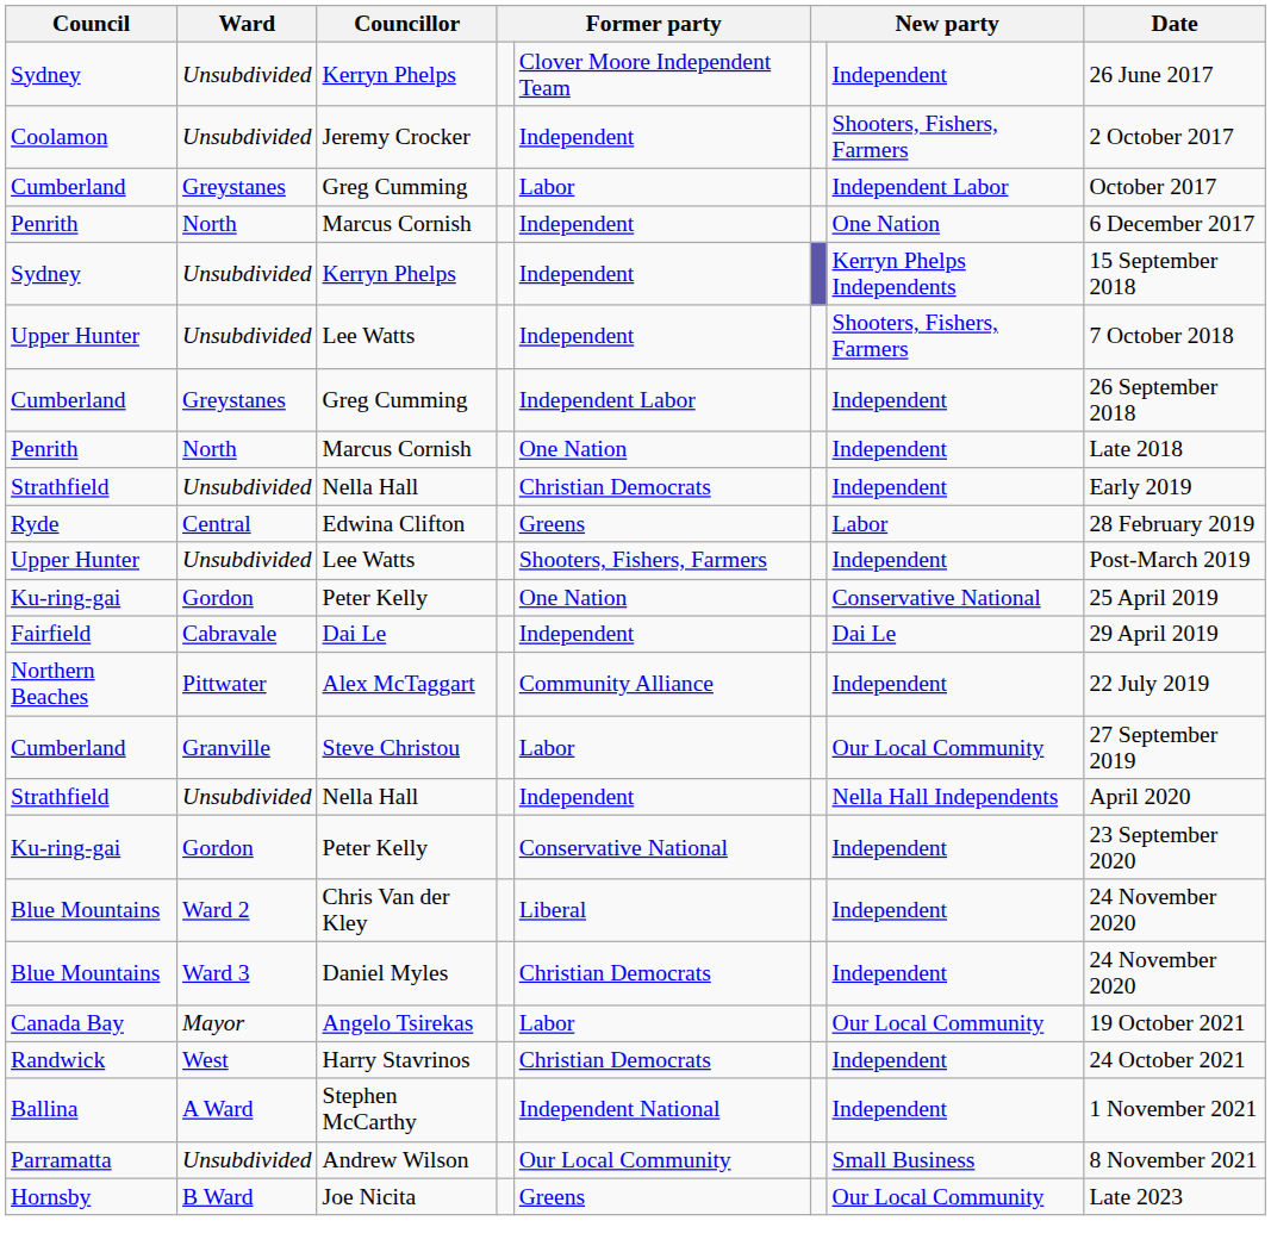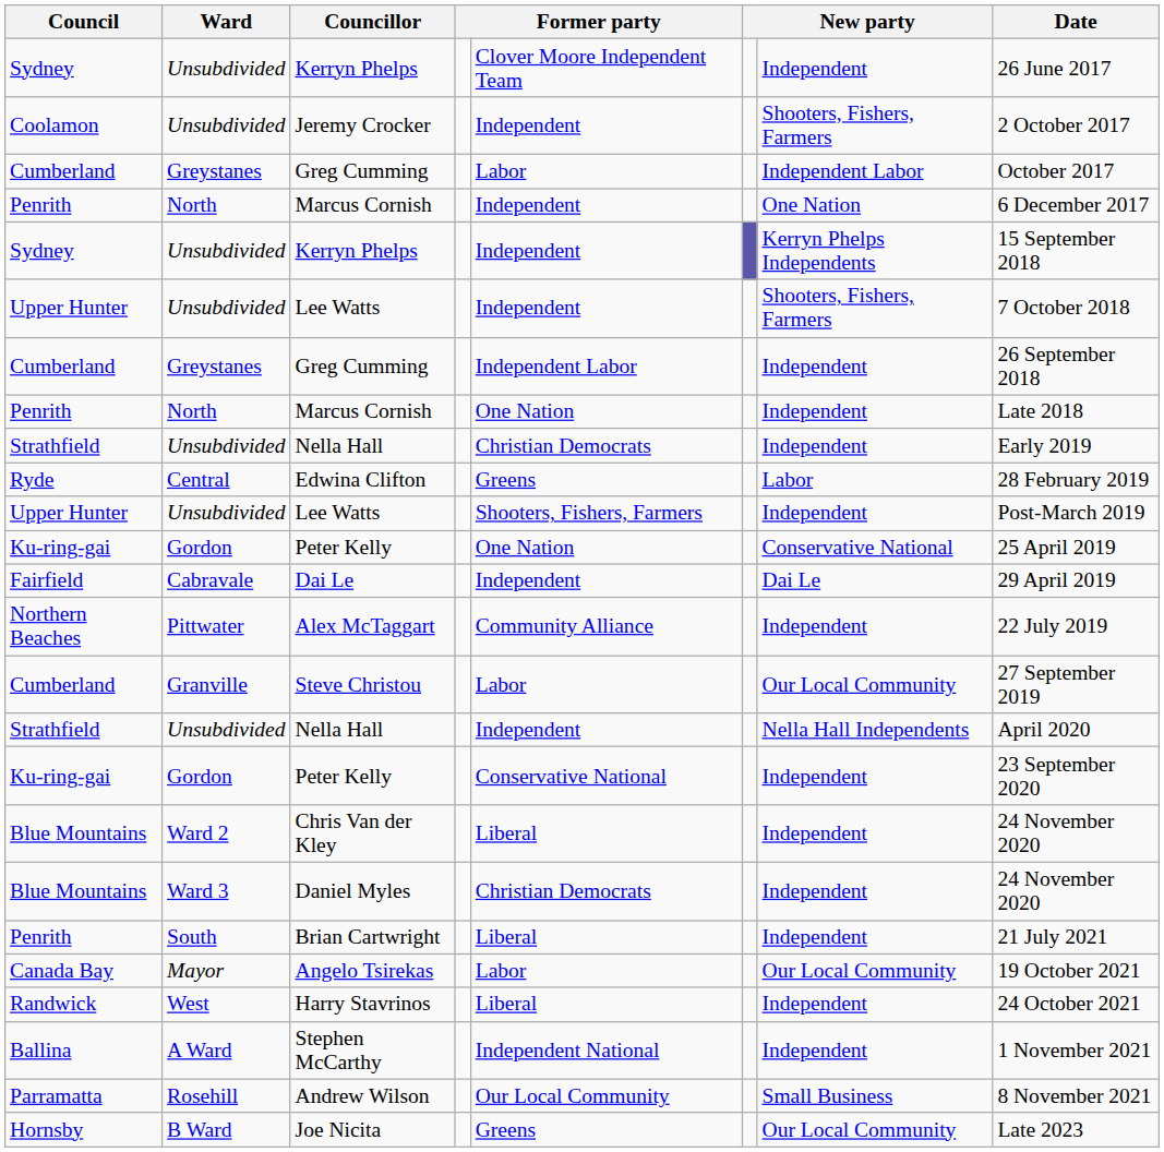 <table class="wikitable sortable">
 <tr>
 <th>Council</th>
 <th>Ward</th>
 <th>Councillor</th>
 <th colspan="2">Former party</th>
 <th colspan="2">New party</th>
 <th>Date</th>
 </tr>
 <tr>
 <td><a href='#'>Sydney</a></td>
 <td><em>Unsubdivided</em></td>
 <td><a href='#'>Kerryn Phelps</a></td>
 <td> </td>
 <td><a href='#'>Clover Moore Independent Team</a></td>
 <td> </td>
 <td><a href='#'>Independent</a></td>
 <td>26 June 2017</td>
 </tr>
 <tr>
 <td><a href='#'>Coolamon</a></td>
 <td><em>Unsubdivided</em></td>
 <td>Jeremy Crocker</td>
 <td> </td>
 <td><a href='#'>Independent</a></td>
 <td> </td>
 <td><a href='#'>Shooters, Fishers, Farmers</a></td>
 <td>2 October 2017</td>
 </tr>
 <tr>
 <td><a href='#'>Cumberland</a></td>
 <td><a href='#'>Greystanes</a></td>
 <td>Greg Cumming</td>
 <td> </td>
 <td><a href='#'>Labor</a></td>
 <td> </td>
 <td><a href='#'>Independent Labor</a></td>
 <td>October 2017</td>
 </tr>
 <tr>
 <td><a href='#'>Penrith</a></td>
 <td><a href='#'>North</a></td>
 <td>Marcus Cornish</td>
 <td> </td>
 <td><a href='#'>Independent</a></td>
 <td> </td>
 <td><a href='#'>One Nation</a></td>
 <td>6 December 2017</td>
 </tr>
 <tr>
 <td><a href='#'>Sydney</a></td>
 <td><em>Unsubdivided</em></td>
 <td><a href='#'>Kerryn Phelps</a></td>
 <td> </td>
 <td><a href='#'>Independent</a></td>
 <td bgcolor="5B56AA"> </td>
 <td><a href='#'>Kerryn Phelps Independents</a></td>
 <td>15 September 2018</td>
 </tr>
 <tr>
 <td><a href='#'>Upper Hunter</a></td>
 <td><em>Unsubdivided</em></td>
 <td>Lee Watts</td>
 <td> </td>
 <td><a href='#'>Independent</a></td>
 <td> </td>
 <td><a href='#'>Shooters, Fishers, Farmers</a></td>
 <td>7 October 2018</td>
 </tr>
 <tr>
 <td><a href='#'>Cumberland</a></td>
 <td><a href='#'>Greystanes</a></td>
 <td>Greg Cumming</td>
 <td> </td>
 <td><a href='#'>Independent Labor</a></td>
 <td> </td>
 <td><a href='#'>Independent</a></td>
 <td>26 September 2018</td>
 </tr>
 <tr>
 <td><a href='#'>Penrith</a></td>
 <td><a href='#'>North</a></td>
 <td>Marcus Cornish</td>
 <td> </td>
 <td><a href='#'>One Nation</a></td>
 <td> </td>
 <td><a href='#'>Independent</a></td>
 <td>Late 2018</td>
 </tr>
 <tr>
 <td><a href='#'>Strathfield</a></td>
 <td><em>Unsubdivided</em></td>
 <td>Nella Hall</td>
 <td> </td>
 <td><a href='#'>Christian Democrats</a></td>
 <td> </td>
 <td><a href='#'>Independent</a></td>
 <td>Early 2019</td>
 </tr>
 <tr>
 <td><a href='#'>Ryde</a></td>
 <td><a href='#'>Central</a></td>
 <td>Edwina Clifton</td>
 <td> </td>
 <td><a href='#'>Greens</a></td>
 <td> </td>
 <td><a href='#'>Labor</a></td>
 <td>28 February 2019</td>
 </tr>
 <tr>
 <td><a href='#'>Upper Hunter</a></td>
 <td><em>Unsubdivided</em></td>
 <td>Lee Watts</td>
 <td> </td>
 <td><a href='#'>Shooters, Fishers, Farmers</a></td>
 <td> </td>
 <td><a href='#'>Independent</a></td>
 <td>Post-March 2019</td>
 </tr>
 <tr>
 <td><a href='#'>Ku-ring-gai</a></td>
 <td><a href='#'>Gordon</a></td>
 <td>Peter Kelly</td>
 <td> </td>
 <td><a href='#'>One Nation</a></td>
 <td> </td>
 <td><a href='#'>Conservative National</a></td>
 <td>25 April 2019</td>
 </tr>
 <tr>
 <td><a href='#'>Fairfield</a></td>
 <td><a href='#'>Cabravale</a></td>
 <td><a href='#'>Dai Le</a></td>
 <td> </td>
 <td><a href='#'>Independent</a></td>
 <td> </td>
 <td><a href='#'>Dai Le</a></td>
 <td>29 April 2019</td>
 </tr>
 <tr>
 <td><a href='#'>Northern Beaches</a></td>
 <td><a href='#'>Pittwater</a></td>
 <td><a href='#'>Alex McTaggart</a></td>
 <td> </td>
 <td><a href='#'>Community Alliance</a></td>
 <td> </td>
 <td><a href='#'>Independent</a></td>
 <td>22 July 2019</td>
 </tr>
 <tr>
 <td><a href='#'>Cumberland</a></td>
 <td><a href='#'>Granville</a></td>
 <td><a href='#'>Steve Christou</a></td>
 <td> </td>
 <td><a href='#'>Labor</a></td>
 <td> </td>
 <td><a href='#'>Our Local Community</a></td>
 <td>27 September 2019</td>
 </tr>
 <tr>
 <td><a href='#'>Strathfield</a></td>
 <td><em>Unsubdivided</em></td>
 <td>Nella Hall</td>
 <td> </td>
 <td><a href='#'>Independent</a></td>
 <td> </td>
 <td><a href='#'>Nella Hall Independents</a></td>
 <td>April 2020</td>
 </tr>
 <tr>
 <td><a href='#'>Ku-ring-gai</a></td>
 <td><a href='#'>Gordon</a></td>
 <td>Peter Kelly</td>
 <td> </td>
 <td><a href='#'>Conservative National</a></td>
 <td> </td>
 <td><a href='#'>Independent</a></td>
 <td>23 September 2020</td>
 </tr>
 <tr>
 <td><a href='#'>Blue Mountains</a></td>
 <td><a href='#'>Ward 2</a></td>
 <td>Chris Van der Kley</td>
 <td> </td>
 <td><a href='#'>Liberal</a></td>
 <td> </td>
 <td><a href='#'>Independent</a></td>
 <td>24 November 2020</td>
 </tr>
 <tr>
 <td><a href='#'>Blue Mountains</a></td>
 <td><a href='#'>Ward 3</a></td>
 <td>Daniel Myles</td>
 <td> </td>
 <td><a href='#'>Christian Democrats</a></td>
 <td> </td>
 <td><a href='#'>Independent</a></td>
 <td>24 November 2020</td>
 </tr>
 <tr>
+<td><a href='#'>Penrith</a></td>
+<td><a href='#'>South</a></td>
+<td>Brian Cartwright</td>
+<td> </td>
+<td><a href='#'>Liberal</a></td>
+<td> </td>
+<td><a href='#'>Independent</a></td>
+<td>21 July 2021</td>
+</tr>
+<tr>
 <td><a href='#'>Canada Bay</a></td>
 <td><em>Mayor</em></td>
 <td><a href='#'>Angelo Tsirekas</a></td>
 <td> </td>
 <td><a href='#'>Labor</a></td>
 <td> </td>
 <td><a href='#'>Our Local Community</a></td>
 <td>19 October 2021</td>
 </tr>
 <tr>
 <td><a href='#'>Randwick</a></td>
 <td><a href='#'>West</a></td>
 <td>Harry Stavrinos</td>
 <td> </td>
-<td><a href='#'>Christian Democrats</a></td>
+<td><a href='#'>Liberal</a></td>
 <td> </td>
 <td><a href='#'>Independent</a></td>
 <td>24 October 2021</td>
 </tr>
 <tr>
 <td><a href='#'>Ballina</a></td>
 <td><a href='#'>A Ward</a></td>
 <td>Stephen McCarthy</td>
 <td> </td>
 <td><a href='#'>Independent National</a></td>
 <td> </td>
 <td><a href='#'>Independent</a></td>
 <td>1 November 2021</td>
 </tr>
 <tr>
 <td><a href='#'>Parramatta</a></td>
-<td><em>Unsubdivided</em></td>
+<td><a href='#'>Rosehill</a></td>
 <td>Andrew Wilson</td>
 <td> </td>
 <td><a href='#'>Our Local Community</a></td>
 <td> </td>
 <td><a href='#'>Small Business</a></td>
 <td>8 November 2021</td>
 </tr>
 <tr>
 <td><a href='#'>Hornsby</a></td>
 <td><a href='#'>B Ward</a></td>
 <td>Joe Nicita</td>
 <td> </td>
 <td><a href='#'>Greens</a></td>
 <td> </td>
 <td><a href='#'>Our Local Community</a></td>
 <td>Late 2023</td>
 </tr>
 </table>
